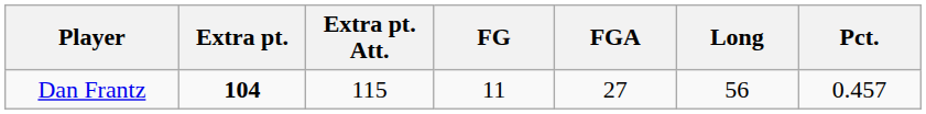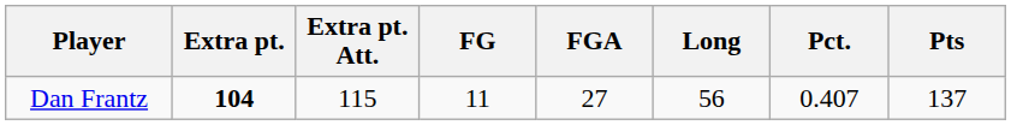 <table class="wikitable sortable">
 <tr>
 <th bgcolor="#DDDDFF" width="10%">Player</th>
 <th bgcolor="#DDDDFF" width="7%">Extra pt.</th>
 <th bgcolor="#DDDDFF" width="7%">Extra pt. Att.</th>
 <th bgcolor="#DDDDFF" width="7%">FG</th>
 <th bgcolor="#DDDDFF" width="7%">FGA</th>
 <th bgcolor="#DDDDFF" width="7%">Long</th>
 <th bgcolor="#DDDDFF" width="7%">Pct.</th>
+<th bgcolor="#DDDDFF" width="7%">Pts</th>
 </tr>
 <tr align="center">
 <td><a href='#'>Dan Frantz</a></td>
 <td><strong>104</strong></td>
 <td>115</td>
 <td>11</td>
 <td>27</td>
 <td>56</td>
-<td>0.457</td>
+<td>0.407</td>
+<td>137</td>
 </tr>
 </table>
